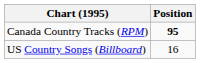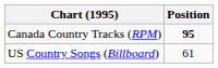 <table class="wikitable sortable">
 <tr>
 <th scope="col">Chart (1995)</th>
 <th scope="col">Position</th>
 </tr>
 <tr>
 <td>Canada Country Tracks (<em><a href='#'>RPM</a></em>)</td>
 <td align="center"><strong>95</strong></td>
 </tr>
 <tr>
 <td>US <a href='#'>Country Songs</a> (<em><a href='#'>Billboard</a></em>)</td>
-<td align="center">16</td>
+<td align="center">61</td>
 </tr>
 </table>
